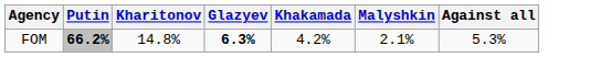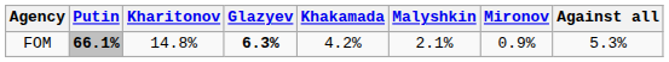 <table class=wikitable style="text-align:center; font-size:90%; line-height:14px">
 <tr>
 <th>Agency</th>
 <th><a href='#'>Putin</a></th>
 <th><a href='#'>Kharitonov</a></th>
 <th><a href='#'>Glazyev</a></th>
 <th><a href='#'>Khakamada</a></th>
 <th><a href='#'>Malyshkin</a></th>
+<th><a href='#'>Mironov</a></th>
 <th>Against all</th>
 </tr>
 <tr>
 <td>FOM</td>
-<td style="background:#C0C0C0"><strong>66.2%</strong></td>
+<td style="background:#C0C0C0"><strong>66.1%</strong></td>
 <td>14.8%</td>
 <td><strong>6.3%</strong></td>
 <td>4.2%</td>
 <td>2.1%</td>
+<td>0.9%</td>
 <td>5.3%</td>
 </tr>
 </table>
